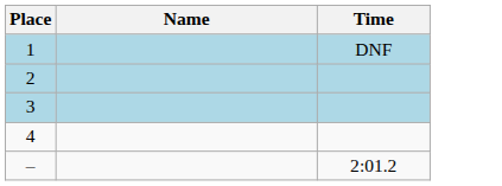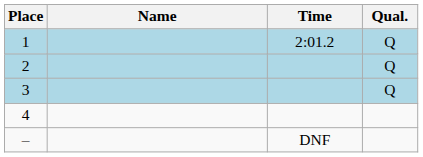 <table class=wikitable style="text-align:center">
 <tr>
 <th width=20>Place</th>
 <th width=220>Name</th>
 <th width=90>Time</th>
+<th width=50>Qual.</th>
 </tr>
 <tr bgcolor=lightblue>
 <td>1</td>
 <td align=left></td>
-<td>DNF</td>
+<td>2:01.2</td>
+<td>Q</td>
 </tr>
 <tr bgcolor=lightblue>
 <td>2</td>
 <td align=left></td>
 <td></td>
+<td>Q</td>
 </tr>
 <tr bgcolor=lightblue>
 <td>3</td>
 <td align=left></td>
 <td></td>
+<td>Q</td>
 </tr>
 <tr>
 <td>4</td>
 <td align=left></td>
 <td></td>
+<td></td>
 </tr>
 <tr>
 <td>–</td>
 <td align=left></td>
-<td>2:01.2</td>
+<td>DNF</td>
+<td></td>
 </tr>
 </table>
